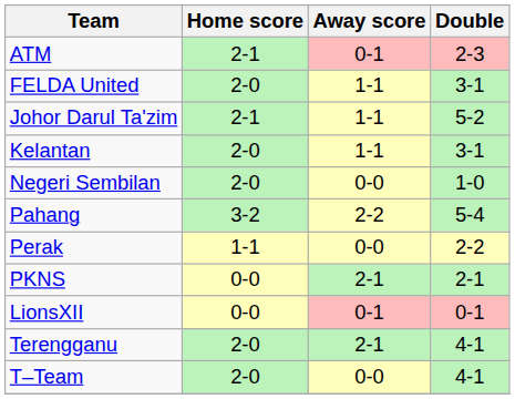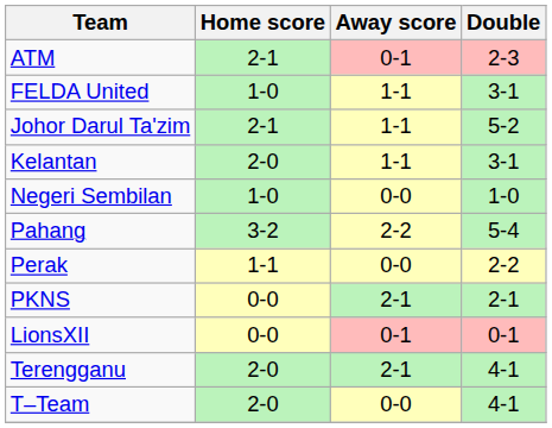 <table class="wikitable" style="text-align: center;">
 <tr>
 <th>Team</th>
 <th>Home score</th>
 <th>Away score</th>
 <th>Double </th>
 </tr>
 <tr>
 <td align=left> <a href='#'>ATM</a></td>
 <td style="background:#BBF3BB;">2-1</td>
 <td style="background:#FFBBBB;">0-1</td>
 <td style="background:#FFBBBB;">2-3</td>
 </tr>
 <tr>
 <td align=left> <a href='#'>FELDA United</a></td>
-<td style="background:#BBF3BB;">2-0</td>
+<td style="background:#BBF3BB;">1-0</td>
 <td style="background:#FFFFBB;">1-1</td>
 <td style="background:#BBF3BB;">3-1</td>
 </tr>
 <tr>
 <td align=left> <a href='#'>Johor Darul Ta'zim</a></td>
 <td style="background:#BBF3BB;">2-1</td>
 <td style="background:#FFFFBB;">1-1</td>
 <td style="background:#BBF3BB;">5-2</td>
 </tr>
 <tr>
 <td align=left> <a href='#'>Kelantan</a></td>
 <td style="background:#BBF3BB;">2-0</td>
 <td style="background:#FFFFBB;">1-1</td>
 <td style="background:#BBF3BB;">3-1</td>
 </tr>
 <tr>
 <td align=left> <a href='#'>Negeri Sembilan</a></td>
-<td style="background:#BBF3BB;">2-0</td>
+<td style="background:#BBF3BB;">1-0</td>
 <td style="background:#FFFFBB;">0-0</td>
 <td style="background:#BBF3BB;">1-0</td>
 </tr>
 <tr>
 <td align=left> <a href='#'>Pahang</a></td>
 <td style="background:#BBF3BB;">3-2</td>
 <td style="background:#FFFFBB;">2-2</td>
 <td style="background:#BBF3BB;">5-4</td>
 </tr>
 <tr>
 <td align=left> <a href='#'>Perak</a></td>
 <td style="background:#FFFFBB;">1-1</td>
 <td style="background:#FFFFBB;">0-0</td>
 <td style="background:#FFFFBB;">2-2</td>
 </tr>
 <tr>
 <td align=left> <a href='#'>PKNS</a></td>
 <td style="background:#FFFFBB;">0-0</td>
 <td style="background:#BBF3BB;">2-1</td>
 <td style="background:#BBF3BB;">2-1</td>
 </tr>
 <tr>
 <td align=left> <a href='#'>LionsXII</a></td>
 <td style="background:#FFFFBB;">0-0</td>
 <td style="background:#FFBBBB;">0-1</td>
 <td style="background:#FFBBBB;">0-1</td>
 </tr>
 <tr>
 <td align=left> <a href='#'>Terengganu</a></td>
 <td style="background:#BBF3BB;">2-0</td>
 <td style="background:#BBF3BB;">2-1</td>
 <td style="background:#BBF3BB;">4-1</td>
 </tr>
 <tr>
 <td align=left> <a href='#'>T–Team</a></td>
 <td style="background:#BBF3BB;">2-0</td>
 <td style="background:#FFFFBB;">0-0</td>
 <td style="background:#BBF3BB;">4-1</td>
 </tr>
 <tr>
 </tr>
 </table>
